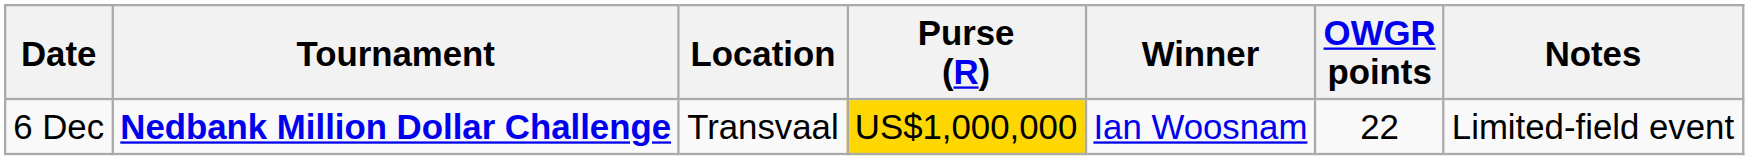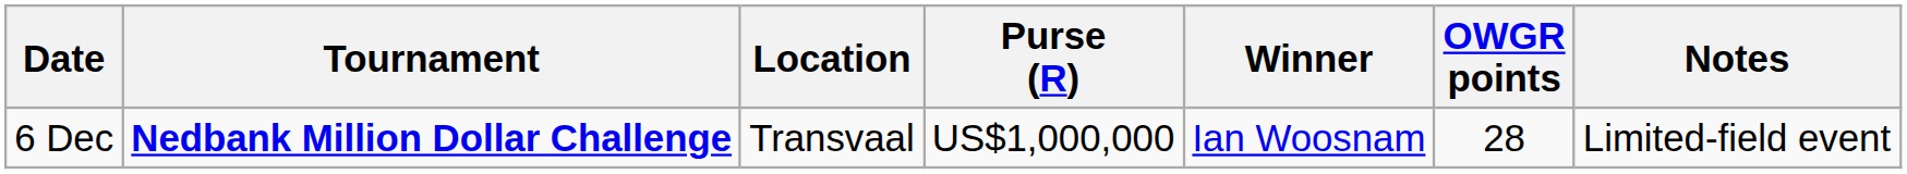 <table class="wikitable" style="font-size:95%">
 <tr>
 <th>Date</th>
 <th>Tournament</th>
 <th>Location</th>
 <th>Purse<br>(<a href='#'>R</a>)</th>
 <th>Winner</th>
 <th><a href='#'>OWGR</a><br>points</th>
 <th>Notes</th>
 </tr>
 <tr>
 <td>6 Dec</td>
 <td><strong><a href='#'>Nedbank Million Dollar Challenge</a></strong></td>
 <td>Transvaal</td>
-<td align=right style="background: gold;">US$1,000,000</td>
+<td align=right>US$1,000,000</td>
 <td> <a href='#'>Ian Woosnam</a></td>
-<td align=center>22</td>
+<td align=center>28</td>
 <td>Limited-field event</td>
 </tr>
 </table>
